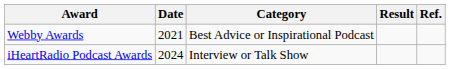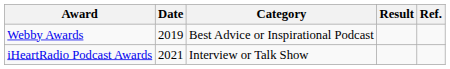 <table class="wikitable sortable">
 <tr>
 <th>Award</th>
 <th>Date</th>
 <th>Category</th>
 <th>Result</th>
 <th>Ref.</th>
 </tr>
 <tr>
 <td><a href='#'>Webby Awards</a></td>
-<td>2021</td>
+<td>2019</td>
 <td>Best Advice or Inspirational Podcast</td>
 <td></td>
 <td></td>
 </tr>
 <tr>
 <td><a href='#'>iHeartRadio Podcast Awards</a></td>
-<td>2024</td>
+<td>2021</td>
 <td>Interview or Talk Show</td>
 <td></td>
 <td></td>
 </tr>
 </table>
